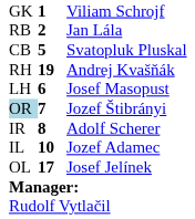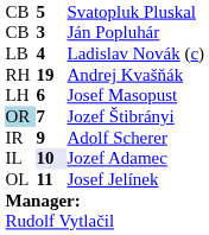 <table style="font-size: 90%" cellspacing="0" cellpadding="0" align=center>
 <tr>
 <th width="25"></th>
 <th width="25"></th>
 </tr>
 <tr>
-<td>GK</td>
-<td><strong>1</strong></td>
-<td><a href='#'>Viliam Schrojf</a></td>
-</tr>
-<tr>
-<td>RB</td>
-<td><strong>2</strong></td>
-<td><a href='#'>Jan Lála</a></td>
+<td>CB</td>
+<td><strong>5</strong></td>
+<td><a href='#'>Svatopluk Pluskal</a></td>
 </tr>
 <tr>
 <td>CB</td>
-<td><strong>5</strong></td>
-<td><a href='#'>Svatopluk Pluskal</a></td>
+<td><strong>3</strong></td>
+<td><a href='#'>Ján Popluhár</a></td>
+</tr>
+<tr>
+<td>LB</td>
+<td><strong>4</strong></td>
+<td><a href='#'>Ladislav Novák</a> (<a href='#'>c</a>)</td>
 </tr>
 <tr>
 <td>RH</td>
 <td><strong>19</strong></td>
 <td><a href='#'>Andrej Kvašňák</a></td>
 </tr>
 <tr>
 <td>LH</td>
 <td><strong>6</strong></td>
 <td><a href='#'>Josef Masopust</a></td>
 </tr>
 <tr>
 <td style="background: lightblue;">OR</td>
 <td><strong>7</strong></td>
 <td><a href='#'>Jozef Štibrányi</a></td>
 </tr>
 <tr>
 <td>IR</td>
-<td><strong>8</strong></td>
+<td><strong>9</strong></td>
 <td><a href='#'>Adolf Scherer</a></td>
 </tr>
 <tr>
 <td>IL</td>
-<td><strong>10</strong></td>
+<td style="background: lavender;"><strong>10</strong></td>
 <td><a href='#'>Jozef Adamec</a></td>
 </tr>
 <tr>
 <td>OL</td>
-<td><strong>17</strong></td>
+<td><strong>11</strong></td>
 <td><a href='#'>Josef Jelínek</a></td>
 </tr>
 <tr>
 <td colspan="3"><strong>Manager:</strong></td>
 </tr>
 <tr>
 <td colspan="3"><a href='#'>Rudolf Vytlačil</a></td>
 </tr>
 </table>
